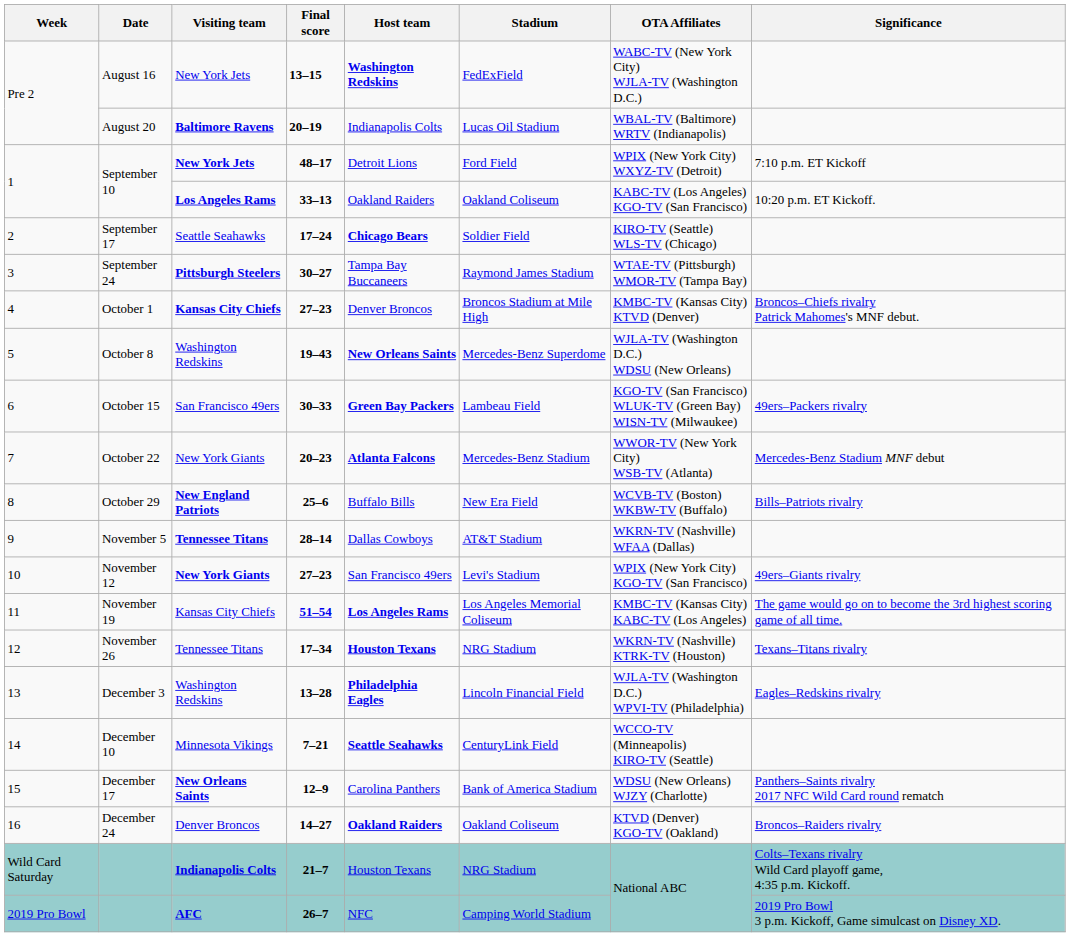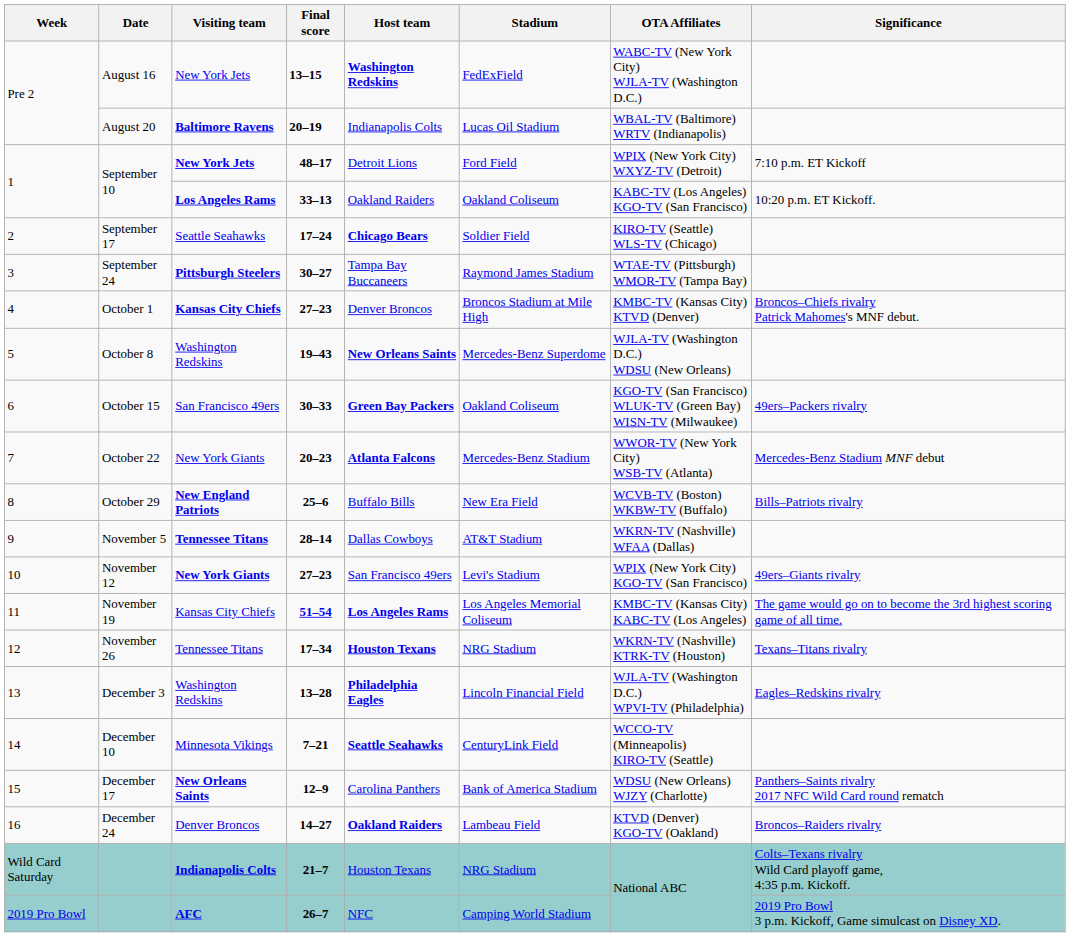 <table class="wikitable" style="font-size: 95%;">
 <tr>
 <th>Week</th>
 <th>Date</th>
 <th>Visiting team</th>
 <th>Final score</th>
 <th>Host team</th>
 <th>Stadium</th>
 <th>OTA Affiliates</th>
 <th>Significance</th>
 </tr>
 <tr>
 <td rowspan="2">Pre 2</td>
 <td>August 16</td>
 <td><a href='#'>New York Jets</a></td>
 <td><strong>13–15</strong></td>
 <td><a href='#'><strong>Washington Redskins</strong></a></td>
 <td><a href='#'>FedExField</a></td>
 <td><a href='#'>WABC-TV</a> (New York City)<br><a href='#'>WJLA-TV</a> (Washington D.C.)</td>
 <td></td>
 </tr>
 <tr>
 <td>August 20</td>
 <td><a href='#'><strong>Baltimore Ravens</strong></a></td>
 <td><strong>20–19</strong></td>
 <td><a href='#'>Indianapolis Colts</a></td>
 <td><a href='#'>Lucas Oil Stadium</a></td>
 <td><a href='#'>WBAL-TV</a> (Baltimore)<br><a href='#'>WRTV</a> (Indianapolis)</td>
 <td></td>
 </tr>
 <tr>
 <td rowspan="2">1</td>
 <td rowspan="2">September 10</td>
 <td><strong><a href='#'>New York Jets</a></strong></td>
 <td align="center"><strong>48–17</strong></td>
 <td><a href='#'>Detroit Lions</a></td>
 <td><a href='#'>Ford Field</a></td>
 <td><a href='#'>WPIX</a> (New York City)<br><a href='#'>WXYZ-TV</a> (Detroit)</td>
 <td>7:10 p.m. ET Kickoff</td>
 </tr>
 <tr>
 <td><strong><a href='#'>Los Angeles Rams</a></strong></td>
 <td align="center"><strong>33–13</strong></td>
 <td><a href='#'>Oakland Raiders</a></td>
 <td><a href='#'>Oakland Coliseum</a></td>
 <td><a href='#'>KABC-TV</a> (Los Angeles)<br><a href='#'>KGO-TV</a> (San Francisco)</td>
 <td>10:20 p.m. ET Kickoff.</td>
 </tr>
 <tr>
 <td>2</td>
 <td>September 17</td>
 <td><a href='#'>Seattle Seahawks</a></td>
 <td align="center"><strong>17–24</strong></td>
 <td><strong><a href='#'>Chicago Bears</a></strong></td>
 <td><a href='#'>Soldier Field</a></td>
 <td><a href='#'>KIRO-TV</a> (Seattle)<br><a href='#'>WLS-TV</a> (Chicago)</td>
 <td></td>
 </tr>
 <tr>
 <td>3</td>
 <td>September 24</td>
 <td><strong><a href='#'>Pittsburgh Steelers</a></strong></td>
 <td align="center"><strong>30–27</strong></td>
 <td><a href='#'>Tampa Bay Buccaneers</a></td>
 <td><a href='#'>Raymond James Stadium</a></td>
 <td><a href='#'>WTAE-TV</a> (Pittsburgh)<br><a href='#'>WMOR-TV</a> (Tampa Bay)</td>
 <td></td>
 </tr>
 <tr>
 <td>4</td>
 <td>October 1</td>
 <td><strong><a href='#'>Kansas City Chiefs</a></strong></td>
 <td align="center"><strong>27–23</strong></td>
 <td><a href='#'>Denver Broncos</a></td>
 <td><a href='#'>Broncos Stadium at Mile High</a></td>
 <td><a href='#'>KMBC-TV</a> (Kansas City)<br><a href='#'>KTVD</a> (Denver)</td>
 <td><a href='#'>Broncos–Chiefs rivalry</a><br><a href='#'>Patrick Mahomes</a>'s MNF debut.</td>
 </tr>
 <tr>
 <td>5</td>
 <td>October 8</td>
 <td><a href='#'>Washington Redskins</a></td>
 <td align="center"><strong>19–43</strong></td>
 <td><strong><a href='#'>New Orleans Saints</a></strong></td>
 <td><a href='#'>Mercedes-Benz Superdome</a></td>
 <td><a href='#'>WJLA-TV</a> (Washington D.C.)<br><a href='#'>WDSU</a> (New Orleans)</td>
 <td></td>
 </tr>
 <tr>
 <td>6</td>
 <td>October 15</td>
 <td><a href='#'>San Francisco 49ers</a></td>
 <td align="center"><strong>30–33</strong></td>
 <td><strong><a href='#'>Green Bay Packers</a></strong></td>
-<td><a href='#'>Lambeau Field</a></td>
+<td><a href='#'>Oakland Coliseum</a></td>
 <td><a href='#'>KGO-TV</a> (San Francisco)<br><a href='#'>WLUK-TV</a> (Green Bay)<br><a href='#'>WISN-TV</a> (Milwaukee)</td>
 <td><a href='#'>49ers–Packers rivalry</a></td>
 </tr>
 <tr>
 <td>7</td>
 <td>October 22</td>
 <td><a href='#'>New York Giants</a></td>
 <td align="center"><strong>20–23</strong></td>
 <td><strong><a href='#'>Atlanta Falcons</a></strong></td>
 <td><a href='#'>Mercedes-Benz Stadium</a></td>
 <td><a href='#'>WWOR-TV</a> (New York City)<br><a href='#'>WSB-TV</a> (Atlanta)</td>
 <td><a href='#'>Mercedes-Benz Stadium</a> <em>MNF</em> debut</td>
 </tr>
 <tr>
 <td>8</td>
 <td>October 29</td>
 <td><strong><a href='#'>New England Patriots</a></strong></td>
 <td align="center"><strong>25–6</strong></td>
 <td><a href='#'>Buffalo Bills</a></td>
 <td><a href='#'>New Era Field</a></td>
 <td><a href='#'>WCVB-TV</a> (Boston)<br><a href='#'>WKBW-TV</a> (Buffalo)</td>
 <td><a href='#'>Bills–Patriots rivalry</a></td>
 </tr>
 <tr>
 <td>9</td>
 <td>November 5</td>
 <td><strong><a href='#'>Tennessee Titans</a></strong></td>
 <td align="center"><strong>28–14</strong></td>
 <td><a href='#'>Dallas Cowboys</a></td>
 <td><a href='#'>AT&T Stadium</a></td>
 <td><a href='#'>WKRN-TV</a> (Nashville)<br><a href='#'>WFAA</a> (Dallas)</td>
 <td></td>
 </tr>
 <tr>
 <td>10</td>
 <td>November 12</td>
 <td><strong><a href='#'>New York Giants</a></strong></td>
 <td align="center"><strong>27–23</strong></td>
 <td><a href='#'>San Francisco 49ers</a></td>
 <td><a href='#'>Levi's Stadium</a></td>
 <td><a href='#'>WPIX</a> (New York City)<br><a href='#'>KGO-TV</a> (San Francisco)</td>
 <td><a href='#'>49ers–Giants rivalry</a></td>
 </tr>
 <tr>
 <td>11</td>
 <td>November 19</td>
 <td><a href='#'>Kansas City Chiefs</a></td>
 <td align="center"><strong><a href='#'>51–54</a></strong></td>
 <td><strong><a href='#'>Los Angeles Rams</a></strong></td>
 <td><a href='#'>Los Angeles Memorial Coliseum</a></td>
 <td><a href='#'>KMBC-TV</a> (Kansas City)<br><a href='#'>KABC-TV</a> (Los Angeles)</td>
 <td><a href='#'>The game would go on to become the 3rd highest scoring game of all time.</a></td>
 </tr>
 <tr>
 <td>12</td>
 <td>November 26</td>
 <td><a href='#'>Tennessee Titans</a></td>
 <td align="center"><strong>17–34</strong></td>
 <td><strong><a href='#'>Houston Texans</a></strong></td>
 <td><a href='#'>NRG Stadium</a></td>
 <td><a href='#'>WKRN-TV</a> (Nashville)<br><a href='#'>KTRK-TV</a> (Houston)</td>
 <td><a href='#'>Texans–Titans rivalry</a></td>
 </tr>
 <tr>
 <td>13</td>
 <td>December 3</td>
 <td><a href='#'>Washington Redskins</a></td>
 <td align="center"><strong>13–28</strong></td>
 <td><strong><a href='#'>Philadelphia Eagles</a></strong></td>
 <td><a href='#'>Lincoln Financial Field</a></td>
 <td><a href='#'>WJLA-TV</a> (Washington D.C.)<br><a href='#'>WPVI-TV</a> (Philadelphia)</td>
 <td><a href='#'>Eagles–Redskins rivalry</a></td>
 </tr>
 <tr>
 <td>14</td>
 <td>December 10</td>
 <td><a href='#'>Minnesota Vikings</a></td>
 <td align="center"><strong>7–21</strong></td>
 <td><strong><a href='#'>Seattle Seahawks</a></strong></td>
 <td><a href='#'>CenturyLink Field</a></td>
 <td><a href='#'>WCCO-TV</a> (Minneapolis)<br><a href='#'>KIRO-TV</a> (Seattle)</td>
 <td></td>
 </tr>
 <tr>
 <td>15</td>
 <td>December 17</td>
 <td><strong><a href='#'>New Orleans Saints</a></strong></td>
 <td align="center"><strong>12–9</strong></td>
 <td><a href='#'>Carolina Panthers</a></td>
 <td><a href='#'>Bank of America Stadium</a></td>
 <td><a href='#'>WDSU</a> (New Orleans)<br><a href='#'>WJZY</a> (Charlotte)</td>
 <td><a href='#'>Panthers–Saints rivalry</a><br><a href='#'>2017 NFC Wild Card round</a> rematch</td>
 </tr>
 <tr>
 <td>16</td>
 <td>December 24</td>
 <td><a href='#'>Denver Broncos</a></td>
 <td align="center"><strong>14–27</strong></td>
 <td><strong><a href='#'>Oakland Raiders</a></strong></td>
-<td><a href='#'>Oakland Coliseum</a></td>
+<td><a href='#'>Lambeau Field</a></td>
 <td><a href='#'>KTVD</a> (Denver)<br><a href='#'>KGO-TV</a> (Oakland)</td>
 <td><a href='#'>Broncos–Raiders rivalry</a></td>
 </tr>
 <tr style="background:#96cdcd;">
 <td>Wild Card Saturday</td>
 <td></td>
 <td><strong><a href='#'>Indianapolis Colts</a></strong></td>
 <td align="center"><strong>21–7</strong></td>
 <td><a href='#'>Houston Texans</a></td>
 <td><a href='#'>NRG Stadium</a></td>
 <td rowspan="2">National ABC</td>
 <td><a href='#'>Colts–Texans rivalry</a><br>Wild Card playoff game,<br>4:35 p.m. Kickoff.</td>
 </tr>
 <tr bgcolor="96cdcd">
 <td><a href='#'>2019 Pro Bowl</a></td>
 <td></td>
 <td><strong><a href='#'>AFC</a></strong></td>
 <td align="center"><strong>26–7</strong></td>
 <td><a href='#'>NFC</a></td>
 <td><a href='#'>Camping World Stadium</a></td>
 <td><a href='#'>2019 Pro Bowl</a><br> 3 p.m. Kickoff, Game simulcast on <a href='#'>Disney XD</a>.</td>
 </tr>
 </table>
